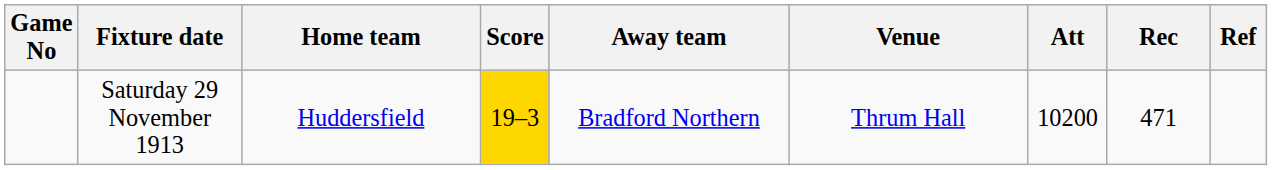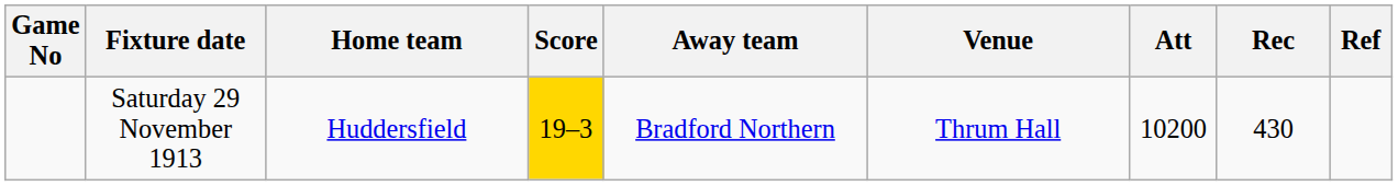 <table class="wikitable" style="text-align:center;">
 <tr>
 <th width=20 abbr="No">Game No</th>
 <th width=100 abbr="Date">Fixture date</th>
 <th width=150 abbr="Home team">Home team</th>
 <th width=20 abbr="Score">Score</th>
 <th width=150 abbr="Away team">Away team</th>
 <th width=150 abbr="Venue">Venue</th>
 <th width=45 abbr="Att">Att</th>
 <th width=60 abbr="Rec">Rec</th>
 <th width=30 abbr="Ref">Ref</th>
 </tr>
 <tr>
 <td></td>
 <td>Saturday 29 November 1913</td>
 <td><a href='#'>Huddersfield</a></td>
 <td style="background: gold;">19–3</td>
 <td><a href='#'>Bradford Northern</a></td>
 <td><a href='#'>Thrum Hall</a></td>
 <td>10200</td>
-<td>471</td>
+<td>430</td>
 <td></td>
 </tr>
 </table>
